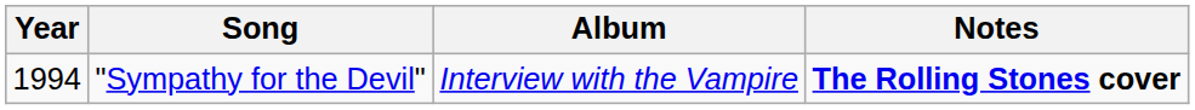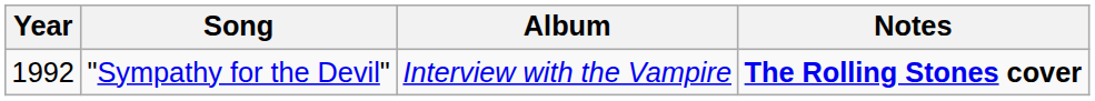 <table class="wikitable">
 <tr>
 <th>Year</th>
 <th>Song</th>
 <th>Album</th>
 <th>Notes</th>
 </tr>
 <tr>
-<td>1994</td>
+<td>1992</td>
 <td>"<a href='#'>Sympathy for the Devil</a>"</td>
 <td><em><a href='#'>Interview with the Vampire</a></em></td>
 <td><strong><a href='#'>The Rolling Stones</a> cover</strong></td>
 </tr>
 </table>
